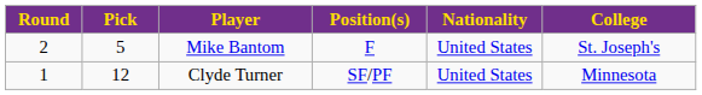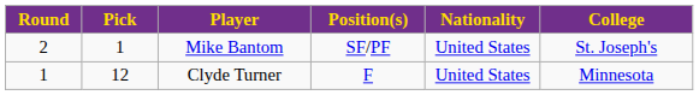 <table class="wikitable sortable sortable">
 <tr>
 <th style="background:#702F8B; color:#FEDD03" width="10%">Round</th>
 <th style="background:#702F8B; color:#FEDD03" width="10%">Pick</th>
 <th style="background:#702F8B; color:#FEDD03" width="20%">Player</th>
 <th style="background:#702F8B; color:#FEDD03" width="15%">Position(s)</th>
 <th style="background:#702F8B; color:#FEDD03" width="15%">Nationality</th>
 <th style="background:#702F8B; color:#FEDD03" width="20%">College</th>
 </tr>
 <tr style="text-align: center">
 <td>2</td>
-<td>5</td>
+<td>1</td>
 <td><a href='#'>Mike Bantom</a></td>
-<td><a href='#'>F</a></td>
+<td><a href='#'>SF</a>/<a href='#'>PF</a></td>
 <td> <a href='#'>United States</a></td>
 <td><a href='#'>St. Joseph's</a></td>
 </tr>
 <tr style="text-align: center">
 <td>1</td>
 <td>12</td>
 <td>Clyde Turner</td>
-<td><a href='#'>SF</a>/<a href='#'>PF</a></td>
+<td><a href='#'>F</a></td>
 <td> <a href='#'>United States</a></td>
 <td><a href='#'>Minnesota</a></td>
 </tr>
 </table>
